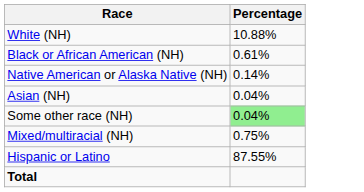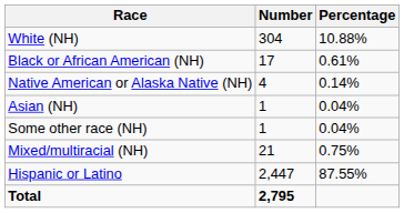 <table class="wikitable">
 <tr>
 <th>Race</th>
+<th>Number</th>
 <th>Percentage</th>
 </tr>
 <tr>
 <td><a href='#'>White</a> (NH)</td>
+<td>304</td>
 <td>10.88%</td>
 </tr>
 <tr>
 <td><a href='#'>Black or African American</a> (NH)</td>
+<td>17</td>
 <td>0.61%</td>
 </tr>
 <tr>
 <td><a href='#'>Native American</a> or <a href='#'>Alaska Native</a> (NH)</td>
+<td>4</td>
 <td>0.14%</td>
 </tr>
 <tr>
 <td><a href='#'>Asian</a> (NH)</td>
+<td>1</td>
 <td>0.04%</td>
 </tr>
 <tr>
 <td>Some other race (NH)</td>
-<td style="background: lightgreen;">0.04%</td>
+<td>1</td>
+<td>0.04%</td>
 </tr>
 <tr>
 <td><a href='#'>Mixed/multiracial</a> (NH)</td>
+<td>21</td>
 <td>0.75%</td>
 </tr>
 <tr>
 <td><a href='#'>Hispanic or Latino</a></td>
+<td>2,447</td>
 <td>87.55%</td>
 </tr>
 <tr>
 <td><strong>Total</strong></td>
+<td><strong>2,795</strong></td>
 <td></td>
 </tr>
 </table>
